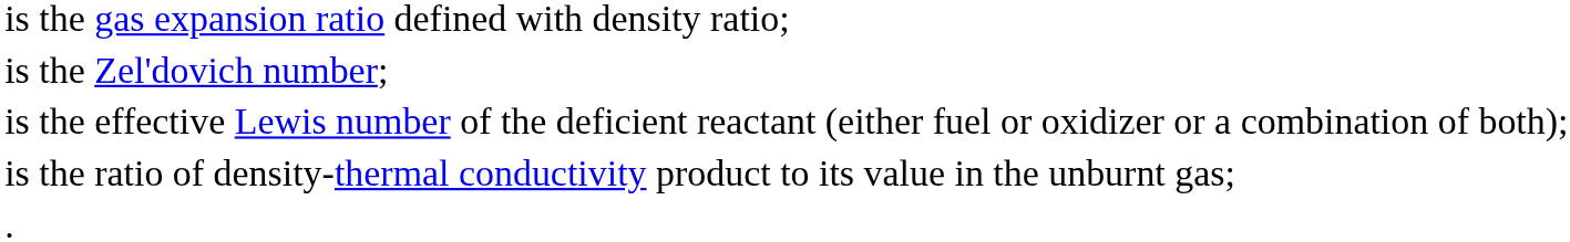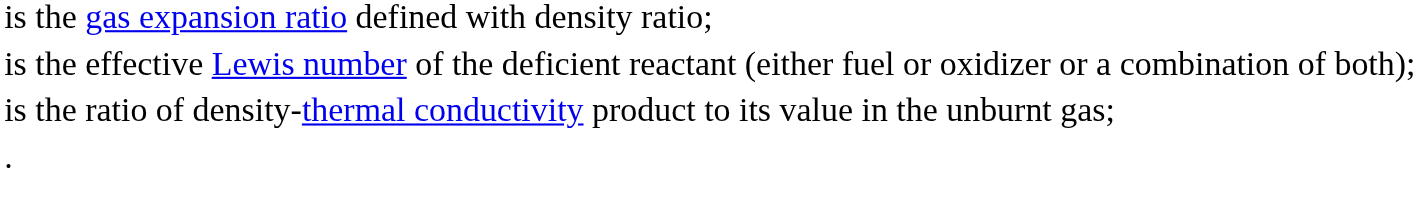 <table cellpadding="2" style="line-height:100%;">
 <tr>
 <td></td>
 <td>is the <a href='#'>gas expansion ratio</a> defined with density ratio;</td>
-</tr>
-<tr>
-<td></td>
-<td>is the <a href='#'>Zel'dovich number</a>;</td>
 </tr>
 <tr>
 <td></td>
 <td>is the effective <a href='#'>Lewis number</a> of the deficient reactant (either fuel or oxidizer or a combination of both);</td>
 </tr>
 <tr>
 <td></td>
 <td>is the ratio of density-<a href='#'>thermal conductivity</a> product to its value in the unburnt gas;</td>
 </tr>
 <tr>
 <td></td>
 <td>.</td>
 </tr>
 </table>
